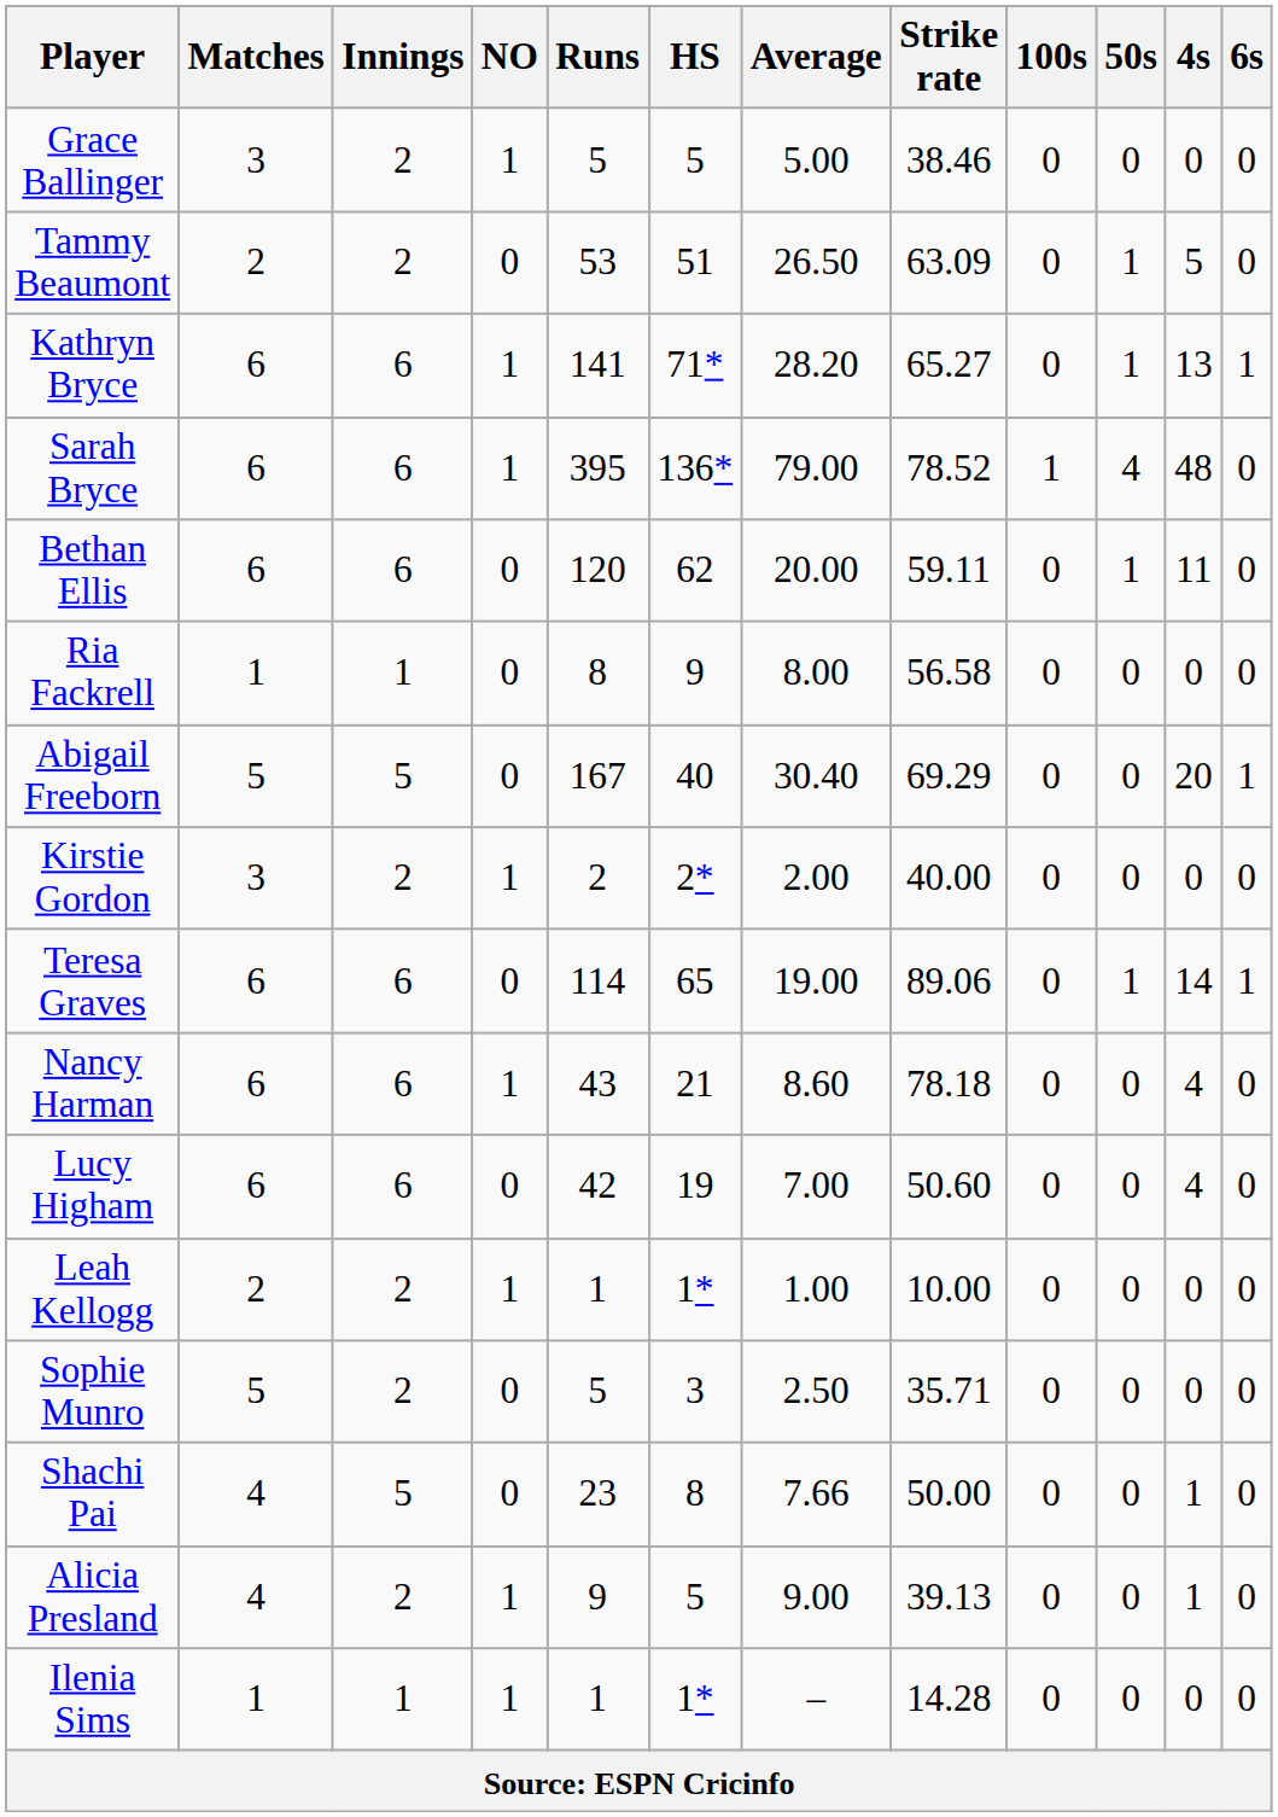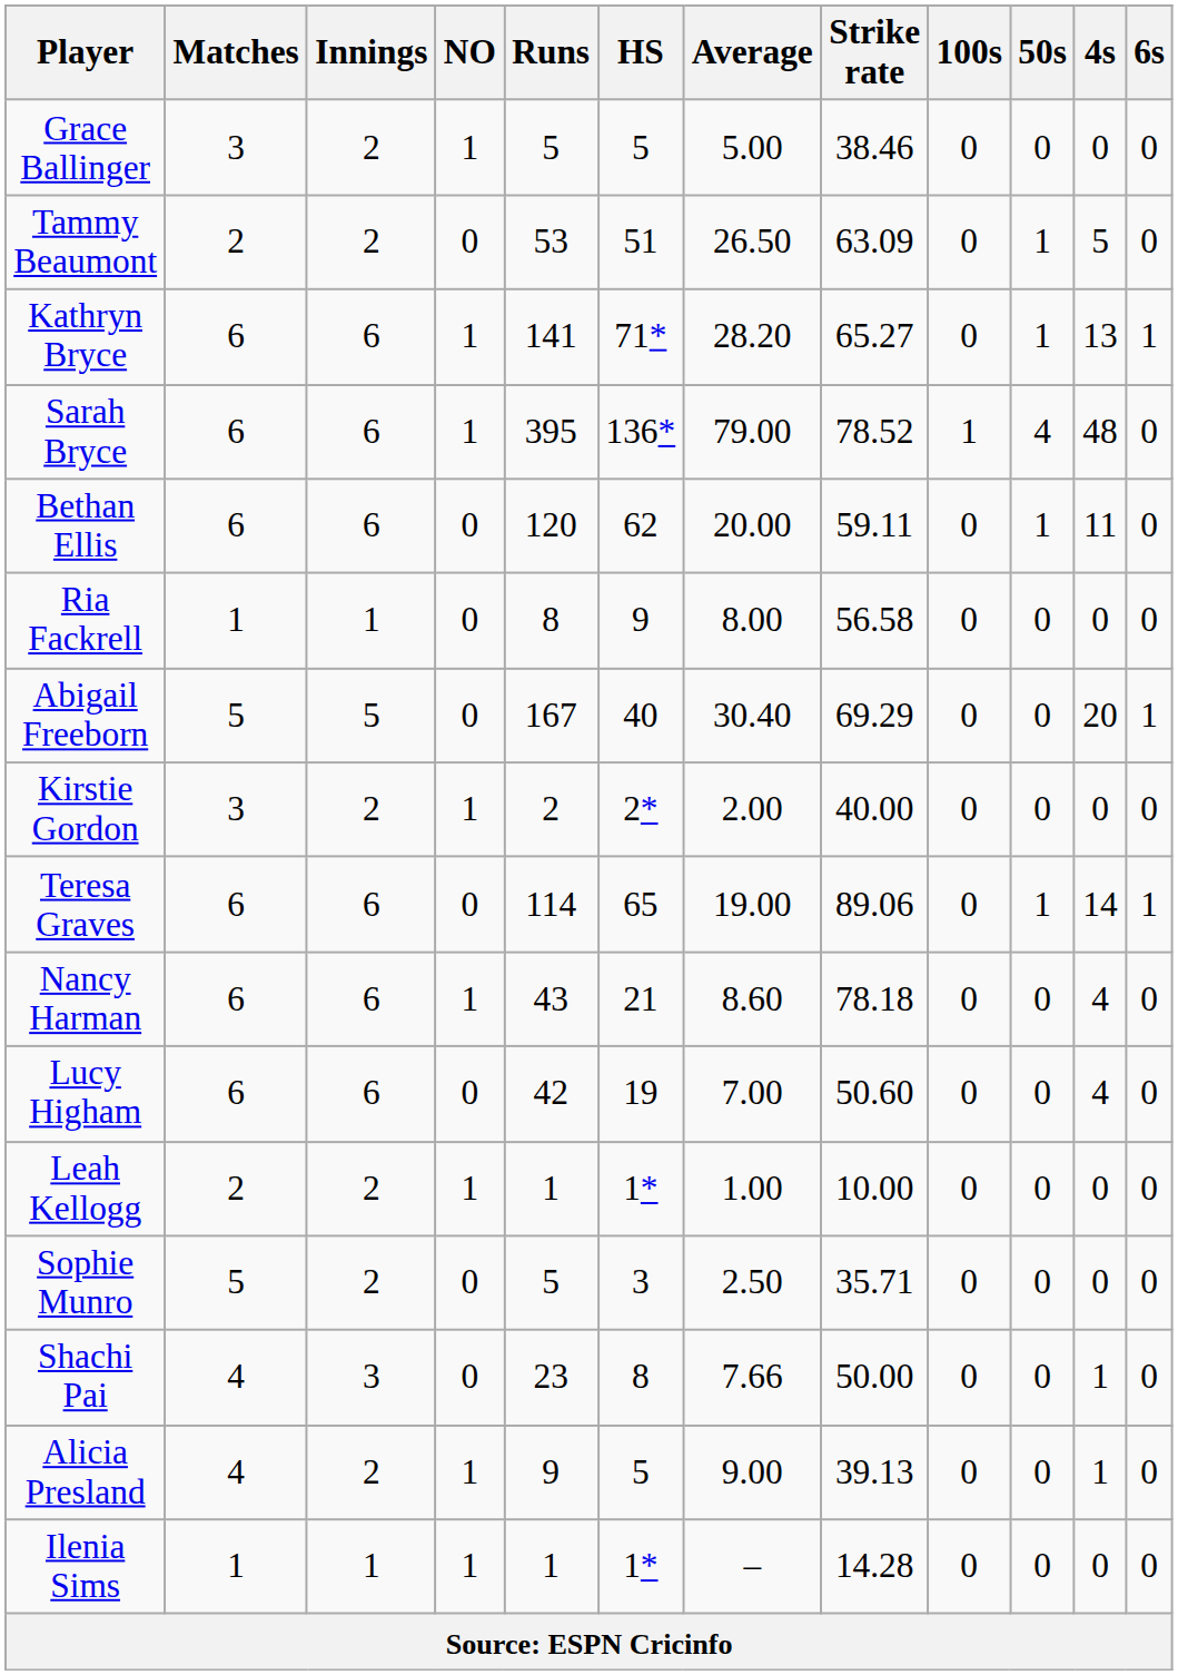 <table class="wikitable" style="text-align:center; width:55%;">
 <tr>
 <th>Player</th>
 <th>Matches</th>
 <th>Innings</th>
 <th>NO</th>
 <th>Runs</th>
 <th>HS</th>
 <th>Average</th>
 <th>Strike rate</th>
 <th>100s</th>
 <th>50s</th>
 <th>4s</th>
 <th>6s</th>
 </tr>
 <tr>
 <td><a href='#'>Grace Ballinger</a></td>
 <td>3</td>
 <td>2</td>
 <td>1</td>
 <td>5</td>
 <td>5</td>
 <td>5.00</td>
 <td>38.46</td>
 <td>0</td>
 <td>0</td>
 <td>0</td>
 <td>0</td>
 </tr>
 <tr>
 <td><a href='#'>Tammy Beaumont</a></td>
 <td>2</td>
 <td>2</td>
 <td>0</td>
 <td>53</td>
 <td>51</td>
 <td>26.50</td>
 <td>63.09</td>
 <td>0</td>
 <td>1</td>
 <td>5</td>
 <td>0</td>
 </tr>
 <tr>
 <td><a href='#'>Kathryn Bryce</a></td>
 <td>6</td>
 <td>6</td>
 <td>1</td>
 <td>141</td>
 <td>71<a href='#'>*</a></td>
 <td>28.20</td>
 <td>65.27</td>
 <td>0</td>
 <td>1</td>
 <td>13</td>
 <td>1</td>
 </tr>
 <tr>
 <td><a href='#'>Sarah Bryce</a></td>
 <td>6</td>
 <td>6</td>
 <td>1</td>
 <td>395</td>
 <td>136<a href='#'>*</a></td>
 <td>79.00</td>
 <td>78.52</td>
 <td>1</td>
 <td>4</td>
 <td>48</td>
 <td>0</td>
 </tr>
 <tr>
 <td><a href='#'>Bethan Ellis</a></td>
 <td>6</td>
 <td>6</td>
 <td>0</td>
 <td>120</td>
 <td>62</td>
 <td>20.00</td>
 <td>59.11</td>
 <td>0</td>
 <td>1</td>
 <td>11</td>
 <td>0</td>
 </tr>
 <tr>
 <td><a href='#'>Ria Fackrell</a></td>
 <td>1</td>
 <td>1</td>
 <td>0</td>
 <td>8</td>
 <td>9</td>
 <td>8.00</td>
 <td>56.58</td>
 <td>0</td>
 <td>0</td>
 <td>0</td>
 <td>0</td>
 </tr>
 <tr>
 <td><a href='#'>Abigail Freeborn</a></td>
 <td>5</td>
 <td>5</td>
 <td>0</td>
 <td>167</td>
 <td>40</td>
 <td>30.40</td>
 <td>69.29</td>
 <td>0</td>
 <td>0</td>
 <td>20</td>
 <td>1</td>
 </tr>
 <tr>
 <td><a href='#'>Kirstie Gordon</a></td>
 <td>3</td>
 <td>2</td>
 <td>1</td>
 <td>2</td>
 <td>2<a href='#'>*</a></td>
 <td>2.00</td>
 <td>40.00</td>
 <td>0</td>
 <td>0</td>
 <td>0</td>
 <td>0</td>
 </tr>
 <tr>
 <td><a href='#'>Teresa Graves</a></td>
 <td>6</td>
 <td>6</td>
 <td>0</td>
 <td>114</td>
 <td>65</td>
 <td>19.00</td>
 <td>89.06</td>
 <td>0</td>
 <td>1</td>
 <td>14</td>
 <td>1</td>
 </tr>
 <tr>
 <td><a href='#'>Nancy Harman</a></td>
 <td>6</td>
 <td>6</td>
 <td>1</td>
 <td>43</td>
 <td>21</td>
 <td>8.60</td>
 <td>78.18</td>
 <td>0</td>
 <td>0</td>
 <td>4</td>
 <td>0</td>
 </tr>
 <tr>
 <td><a href='#'>Lucy Higham</a></td>
 <td>6</td>
 <td>6</td>
 <td>0</td>
 <td>42</td>
 <td>19</td>
 <td>7.00</td>
 <td>50.60</td>
 <td>0</td>
 <td>0</td>
 <td>4</td>
 <td>0</td>
 </tr>
 <tr>
 <td><a href='#'>Leah Kellogg</a></td>
 <td>2</td>
 <td>2</td>
 <td>1</td>
 <td>1</td>
 <td>1<a href='#'>*</a></td>
 <td>1.00</td>
 <td>10.00</td>
 <td>0</td>
 <td>0</td>
 <td>0</td>
 <td>0</td>
 </tr>
 <tr>
 <td><a href='#'>Sophie Munro</a></td>
 <td>5</td>
 <td>2</td>
 <td>0</td>
 <td>5</td>
 <td>3</td>
 <td>2.50</td>
 <td>35.71</td>
 <td>0</td>
 <td>0</td>
 <td>0</td>
 <td>0</td>
 </tr>
 <tr>
 <td><a href='#'>Shachi Pai</a></td>
 <td>4</td>
-<td>5</td>
+<td>3</td>
 <td>0</td>
 <td>23</td>
 <td>8</td>
 <td>7.66</td>
 <td>50.00</td>
 <td>0</td>
 <td>0</td>
 <td>1</td>
 <td>0</td>
 </tr>
 <tr>
 <td><a href='#'>Alicia Presland</a></td>
 <td>4</td>
 <td>2</td>
 <td>1</td>
 <td>9</td>
 <td>5</td>
 <td>9.00</td>
 <td>39.13</td>
 <td>0</td>
 <td>0</td>
 <td>1</td>
 <td>0</td>
 </tr>
 <tr>
 <td><a href='#'>Ilenia Sims</a></td>
 <td>1</td>
 <td>1</td>
 <td>1</td>
 <td>1</td>
 <td>1<a href='#'>*</a></td>
 <td>–</td>
 <td>14.28</td>
 <td>0</td>
 <td>0</td>
 <td>0</td>
 <td>0</td>
 </tr>
 <tr>
 <th colspan="12"><small>Source: ESPN Cricinfo </small></th>
 </tr>
 </table>
